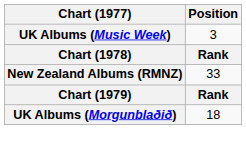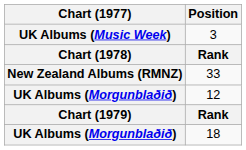 <table class="wikitable sortable plainrowheaders">
 <tr>
 <th scope="col">Chart (1977)</th>
 <th scope="col">Position</th>
 </tr>
 <tr>
 <th scope="row">UK Albums (<em><a href='#'>Music Week</a></em>)</th>
 <td style="text-align:center;">3</td>
 </tr>
 <tr>
 <th align="left">Chart (1978)</th>
 <th style="text-align:center;">Rank</th>
 </tr>
 <tr>
 <th scope="row">New Zealand Albums (RMNZ)</th>
 <td style="text-align:center;">33</td>
 </tr>
 <tr>
+<th scope="row">UK Albums (<em><a href='#'>Morgunblaðið</a></em>)</th>
+<td style="text-align:center;">12</td>
+</tr>
+<tr>
 <th align="left">Chart (1979)</th>
 <th style="text-align:center;">Rank</th>
 </tr>
 <tr>
 <th scope="row">UK Albums (<em><a href='#'>Morgunblaðið</a></em>)</th>
 <td style="text-align:center;">18</td>
 </tr>
 </table>
